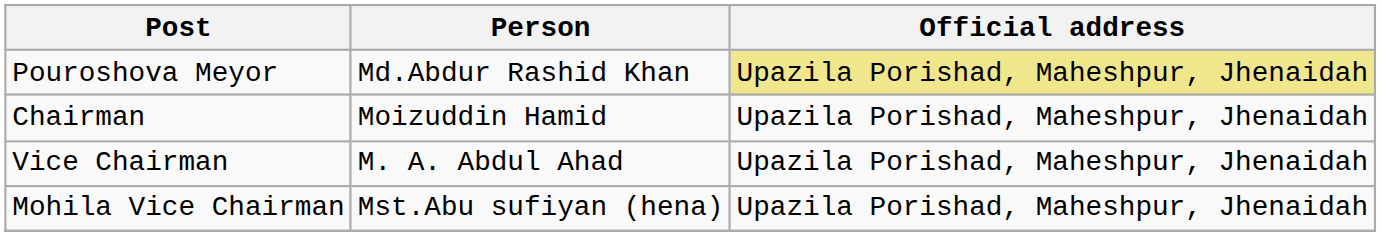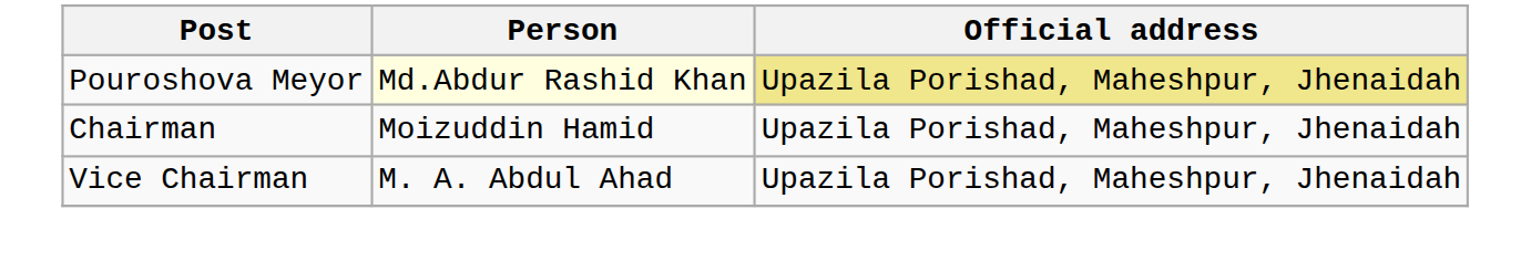 <table class="wikitable" style="margin:1em auto;">
 <tr>
 <th>Post</th>
 <th>Person</th>
 <th>Official address</th>
 </tr>
 <tr>
 <td> Pouroshova Meyor</td>
-<td> Md.Abdur Rashid Khan</td>
+<td style="background: lightyellow;"> Md.Abdur Rashid Khan</td>
 <td style="background: khaki;">  Upazila Porishad, Maheshpur, Jhenaidah</td>
 </tr>
 <tr>
 <td> Chairman</td>
 <td> Moizuddin Hamid</td>
 <td>  Upazila Porishad, Maheshpur, Jhenaidah</td>
 </tr>
 <tr>
 <td> Vice Chairman</td>
 <td> M. A. Abdul Ahad</td>
 <td>  Upazila Porishad, Maheshpur, Jhenaidah</td>
 </tr>
 <tr>
-<td> Mohila Vice Chairman</td>
-<td> Mst.Abu sufiyan (hena)</td>
-<td>  Upazila Porishad, Maheshpur, Jhenaidah</td>
-</tr>
-<tr>
 </tr>
 </table>
